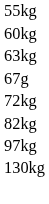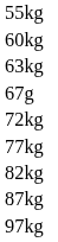 <table>
 <tr>
 <td>55kg</td>
 <td></td>
 <td></td>
 <td></td>
 </tr>
 <tr>
 <td>60kg</td>
 <td></td>
 <td></td>
 <td></td>
 </tr>
 <tr>
 <td>63kg</td>
 <td></td>
 <td></td>
 <td></td>
 </tr>
 <tr>
 <td>67g</td>
 <td></td>
 <td></td>
 <td></td>
 </tr>
 <tr>
 <td>72kg</td>
 <td></td>
 <td></td>
 <td></td>
 </tr>
 <tr>
+<td>77kg</td>
+<td></td>
+<td></td>
+<td></td>
+</tr>
+<tr>
 <td>82kg</td>
+<td></td>
+<td></td>
+<td></td>
+</tr>
+<tr>
+<td>87kg</td>
 <td></td>
 <td></td>
 <td></td>
 </tr>
 <tr>
 <td>97kg</td>
 <td></td>
 <td></td>
 <td></td>
 </tr>
-<tr>
-<td>130kg</td>
-<td></td>
-<td></td>
-<td></td>
-</tr>
 </table>
